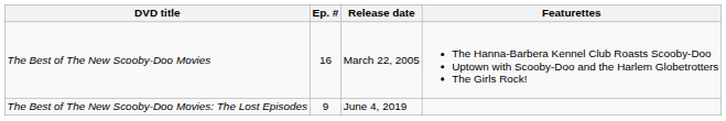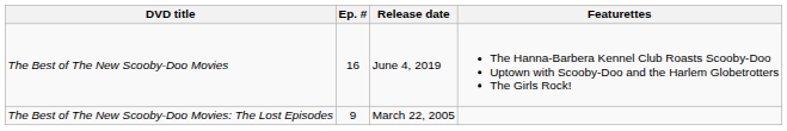 <table class="wikitable">
 <tr>
 <th>DVD title</th>
 <th>Ep. #</th>
 <th>Release date</th>
 <th>Featurettes</th>
 </tr>
 <tr>
 <td><em>The Best of The New Scooby-Doo Movies</em></td>
 <td style="text-align:center;">16</td>
-<td>March 22, 2005</td>
+<td>June 4, 2019</td>
 <td><br><ul><li>The Hanna-Barbera Kennel Club Roasts Scooby-Doo</li><li>Uptown with Scooby-Doo and the Harlem Globetrotters</li><li>The Girls Rock!</li></ul></td>
 </tr>
 <tr>
 <td><em>The Best of The New Scooby-Doo Movies: The Lost Episodes</em></td>
 <td style="text-align:center;">9</td>
-<td>June 4, 2019</td>
+<td>March 22, 2005</td>
 <td></td>
 </tr>
 </table>
